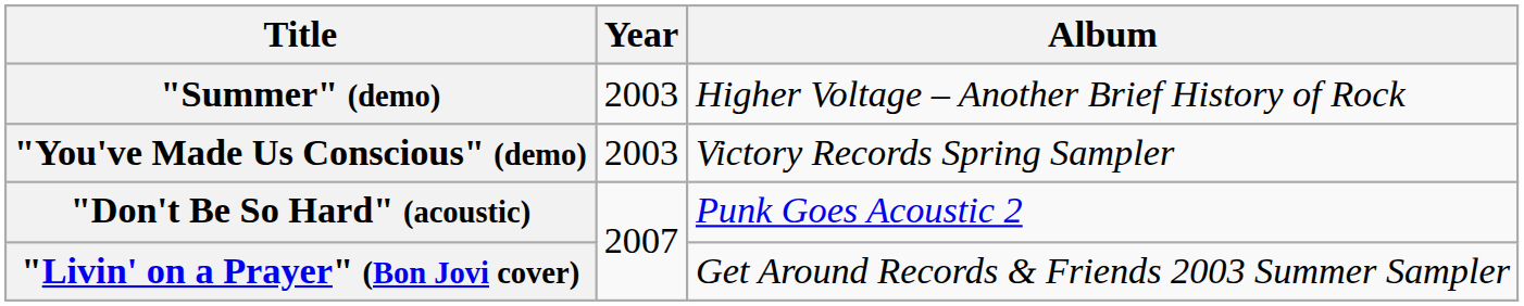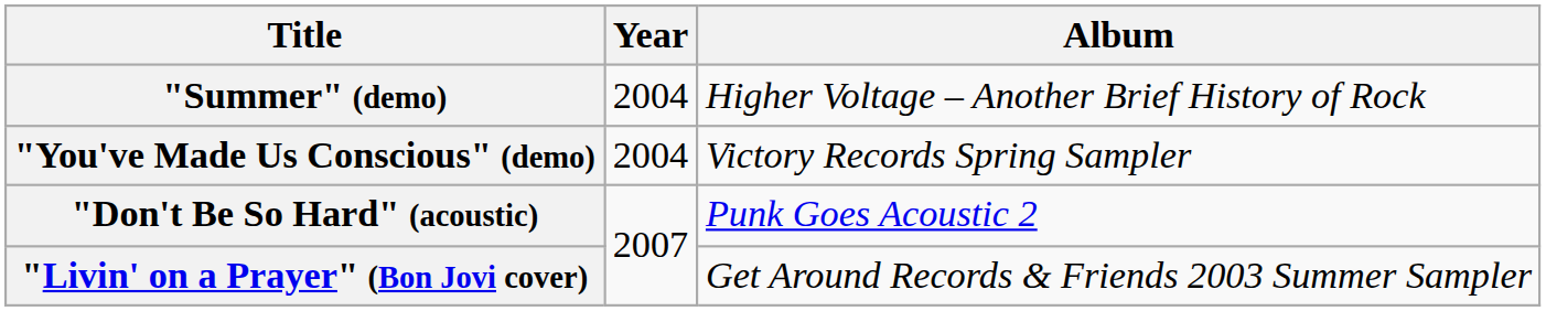 <table class="wikitable plainrowheaders" style="text-align:center;">
 <tr>
 <th scope=col>Title</th>
 <th scope=col>Year</th>
 <th scope=col>Album</th>
 </tr>
 <tr>
 <th scope="row">"Summer" <small>(demo)</small></th>
-<td>2003</td>
+<td>2004</td>
 <td style="text-align:left;"><em>Higher Voltage – Another Brief History of Rock</em></td>
 </tr>
 <tr>
 <th scope="row">"You've Made Us Conscious" <small>(demo)</small></th>
-<td>2003</td>
+<td>2004</td>
 <td style="text-align:left;"><em>Victory Records Spring Sampler</em></td>
 </tr>
 <tr>
 <th scope="row">"Don't Be So Hard" <small>(acoustic)</small></th>
 <td rowspan=2>2007</td>
 <td style="text-align:left;"><em><a href='#'>Punk Goes Acoustic 2</a></em></td>
 </tr>
 <tr>
 <th scope="row">"<a href='#'>Livin' on a Prayer</a>" <small>(<a href='#'>Bon Jovi</a> cover)</small></th>
 <td style="text-align:left;"><em>Get Around Records & Friends 2003 Summer Sampler</em></td>
 </tr>
 </table>
